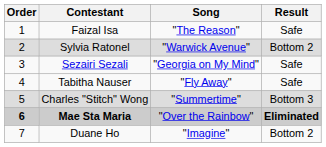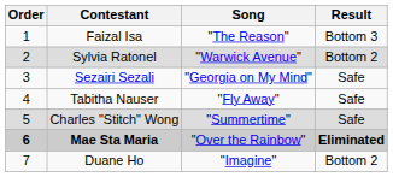 <table class="wikitable plainrowheaders" style="text-align:center;">
 <tr>
 <th scope="col">Order</th>
 <th scope="col">Contestant</th>
 <th scope="col">Song</th>
 <th scope="col">Result</th>
 </tr>
 <tr>
 <td>1</td>
 <td>Faizal Isa</td>
 <td>"<a href='#'>The Reason</a>"</td>
-<td>Safe</td>
+<td>Bottom 3</td>
 </tr>
 <tr style="background:#ddd;">
 <td>2</td>
 <td>Sylvia Ratonel</td>
 <td>"<a href='#'>Warwick Avenue</a>"</td>
 <td>Bottom 2</td>
 </tr>
 <tr>
 <td>3</td>
 <td><a href='#'>Sezairi Sezali</a></td>
 <td>"<a href='#'>Georgia on My Mind</a>"</td>
 <td>Safe</td>
 </tr>
 <tr>
 <td>4</td>
 <td>Tabitha Nauser</td>
 <td>"<a href='#'>Fly Away</a>"</td>
 <td>Safe</td>
 </tr>
 <tr style="background:#ddd;">
 <td>5</td>
 <td>Charles "Stitch" Wong</td>
 <td>"<a href='#'>Summertime</a>"</td>
-<td>Bottom 3</td>
+<td>Safe</td>
 </tr>
 <tr style="background:#ccc;">
 <td><strong>6</strong></td>
 <td><strong>Mae Sta Maria</strong></td>
 <td>"<a href='#'>Over the Rainbow</a>"</td>
 <td><strong>Eliminated</strong></td>
 </tr>
 <tr>
 <td>7</td>
 <td>Duane Ho</td>
 <td>"<a href='#'>Imagine</a>"</td>
 <td>Bottom 2</td>
 </tr>
 </table>
